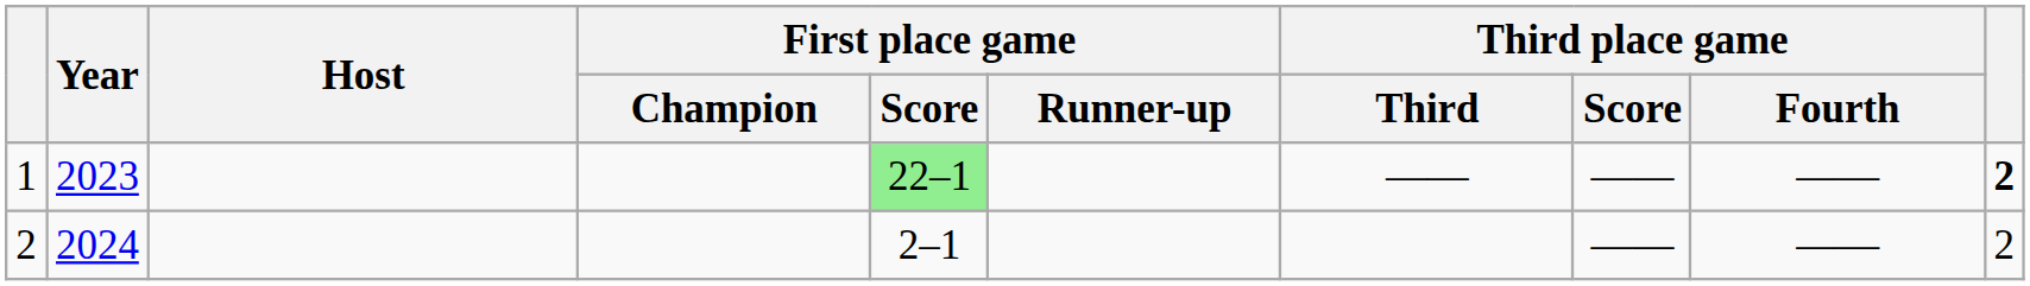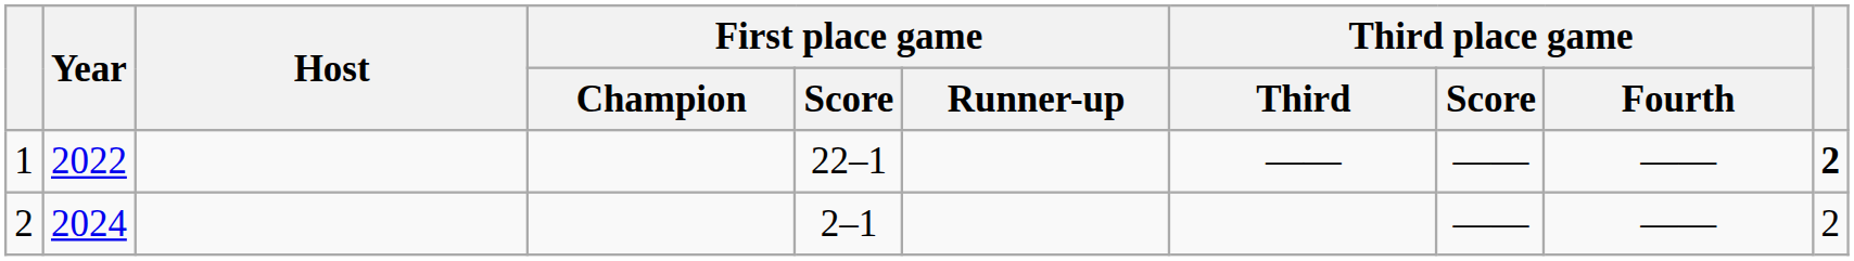 <table class="wikitable sortable" style="font-size:95%; text-align:center; width:;">
 <tr>
 <th rowspan=2 style= "width:;"></th>
 <th rowspan=2 style= "width:;">Year</th>
 <th rowspan=2 style= "width:150px;">Host</th>
 <th colspan=3>First place game</th>
 <th colspan=3>Third place game</th>
 <th rowspan=2 style= "width:;"></th>
 </tr>
 <tr>
 <th width= 100px> Champion</th>
 <th width=>Score</th>
 <th width= 100px> Runner-up</th>
 <th width= 100px> Third</th>
 <th width=>Score</th>
 <th width= 100px>Fourth</th>
 </tr>
 <tr>
 <td>1</td>
-<td><a href='#'>2023</a></td>
+<td><a href='#'>2022</a></td>
 <td align=left></td>
 <td><strong></strong></td>
-<td style="background: lightgreen;">22–1</td>
+<td>22–1</td>
 <td></td>
 <td>——</td>
 <td>——</td>
 <td>——</td>
 <td><strong>2</strong></td>
 </tr>
 <tr>
 <td>2</td>
 <td><a href='#'>2024</a></td>
 <td align=left></td>
 <td><strong></strong></td>
 <td>2–1</td>
 <td></td>
 <td></td>
 <td>——</td>
 <td>——</td>
 <td>2</td>
 </tr>
 </table>
